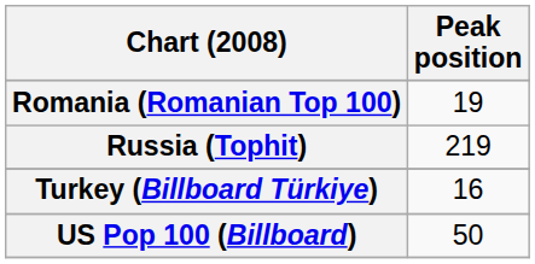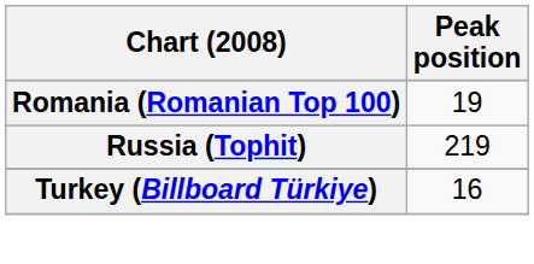 <table class="wikitable sortable plainrowheaders">
 <tr>
 <th align="left">Chart (2008)</th>
 <th align="left">Peak<br>position</th>
 </tr>
 <tr>
 </tr>
 <tr>
 </tr>
 <tr>
 </tr>
 <tr>
 </tr>
 <tr>
 </tr>
 <tr>
 </tr>
 <tr>
 </tr>
 <tr>
 </tr>
 <tr>
 </tr>
 <tr>
 </tr>
 <tr>
 </tr>
 <tr>
 </tr>
 <tr>
 </tr>
 <tr>
 <th scope="row">Romania (<a href='#'>Romanian Top 100</a>)</th>
 <td align="center">19</td>
 </tr>
 <tr>
 <th scope="row">Russia (<a href='#'>Tophit</a>)</th>
 <td align="center">219</td>
 </tr>
 <tr>
 </tr>
 <tr>
 </tr>
 <tr>
 <th scope="row">Turkey (<em><a href='#'>Billboard Türkiye</a></em>)</th>
 <td style="text-align:center;">16</td>
 </tr>
 <tr>
 </tr>
 <tr>
 </tr>
 <tr>
 </tr>
 <tr>
 </tr>
 <tr>
-<th scope="row">US <a href='#'>Pop 100</a> (<em><a href='#'>Billboard</a></em>)</th>
-<td align="center">50</td>
-</tr>
-<tr>
 </tr>
 </table>
